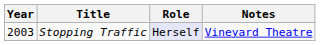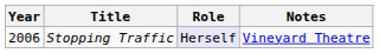 <table class="wikitable sortable">
 <tr>
 <th>Year</th>
 <th>Title</th>
 <th>Role</th>
 <th class="unsortable">Notes</th>
 </tr>
 <tr>
-<td>2003</td>
+<td>2006</td>
 <td><em>Stopping Traffic</em></td>
 <td style="background: lavender;">Herself</td>
 <td><a href='#'>Vineyard Theatre</a></td>
 </tr>
 </table>
